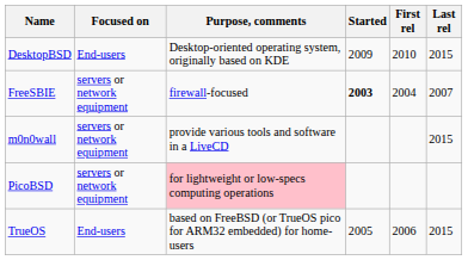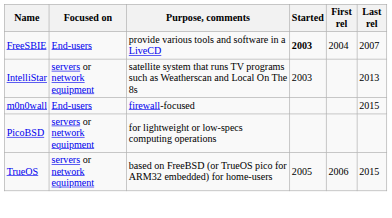 <table class="wikitable sortable">
 <tr>
 <th>Name</th>
 <th>Focused on</th>
 <th>Purpose, comments</th>
 <th>Started</th>
 <th>First rel</th>
 <th>Last rel</th>
 </tr>
 <tr>
-<td><a href='#'>DesktopBSD</a></td>
+<td><a href='#'>FreeSBIE</a></td>
 <td><a href='#'>End-users</a></td>
-<td>Desktop-oriented operating system, originally based on KDE</td>
-<td>2009</td>
-<td>2010</td>
-<td>2015</td>
-</tr>
-<tr>
-<td><a href='#'>FreeSBIE</a></td>
-<td><a href='#'>servers</a> or <a href='#'>network equipment</a></td>
-<td><a href='#'>firewall</a>-focused</td>
+<td>provide various tools and software in a <a href='#'>LiveCD</a></td>
 <td><strong>2003</strong></td>
 <td>2004</td>
 <td>2007</td>
 </tr>
 <tr>
+<td><a href='#'>IntelliStar</a></td>
+<td><a href='#'>servers</a> or <a href='#'>network equipment</a></td>
+<td>satellite system that runs TV programs such as Weatherscan and Local On The 8s</td>
+<td>2003</td>
+<td></td>
+<td>2013</td>
+</tr>
+<tr>
 <td><a href='#'>m0n0wall</a></td>
-<td><a href='#'>servers</a> or <a href='#'>network equipment</a></td>
-<td>provide various tools and software in a <a href='#'>LiveCD</a></td>
+<td><a href='#'>End-users</a></td>
+<td><a href='#'>firewall</a>-focused</td>
 <td></td>
 <td></td>
 <td>2015</td>
 </tr>
 <tr>
 <td><a href='#'>PicoBSD</a></td>
 <td><a href='#'>servers</a> or <a href='#'>network equipment</a></td>
-<td style="background: pink;">for lightweight or low-specs computing operations</td>
+<td>for lightweight or low-specs computing operations</td>
 <td></td>
 <td></td>
 <td></td>
 </tr>
 <tr>
 <td><a href='#'>TrueOS</a></td>
-<td><a href='#'>End-users</a></td>
+<td><a href='#'>servers</a> or <a href='#'>network equipment</a></td>
 <td>based on FreeBSD (or TrueOS pico for ARM32 embedded) for home-users</td>
 <td>2005</td>
 <td>2006</td>
 <td>2015</td>
 </tr>
 </table>
